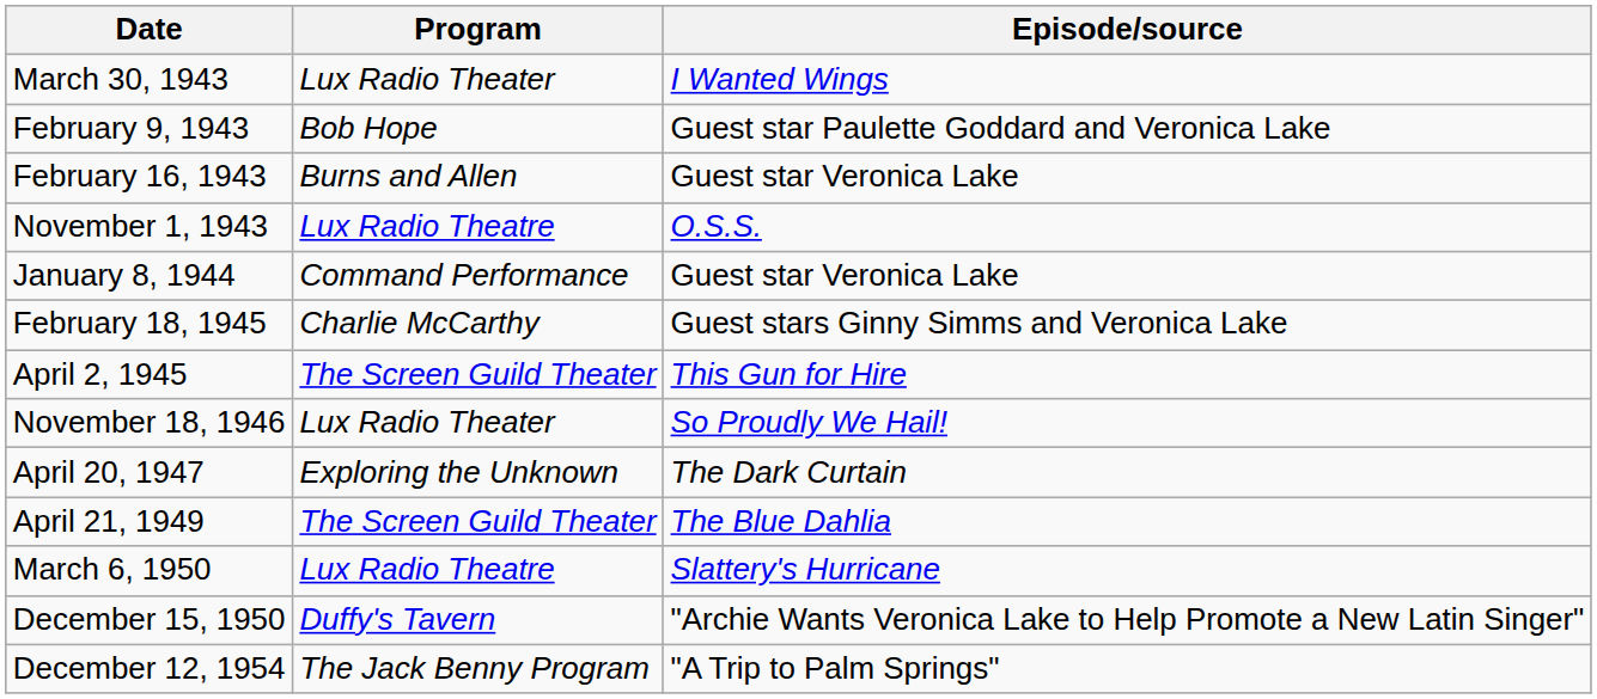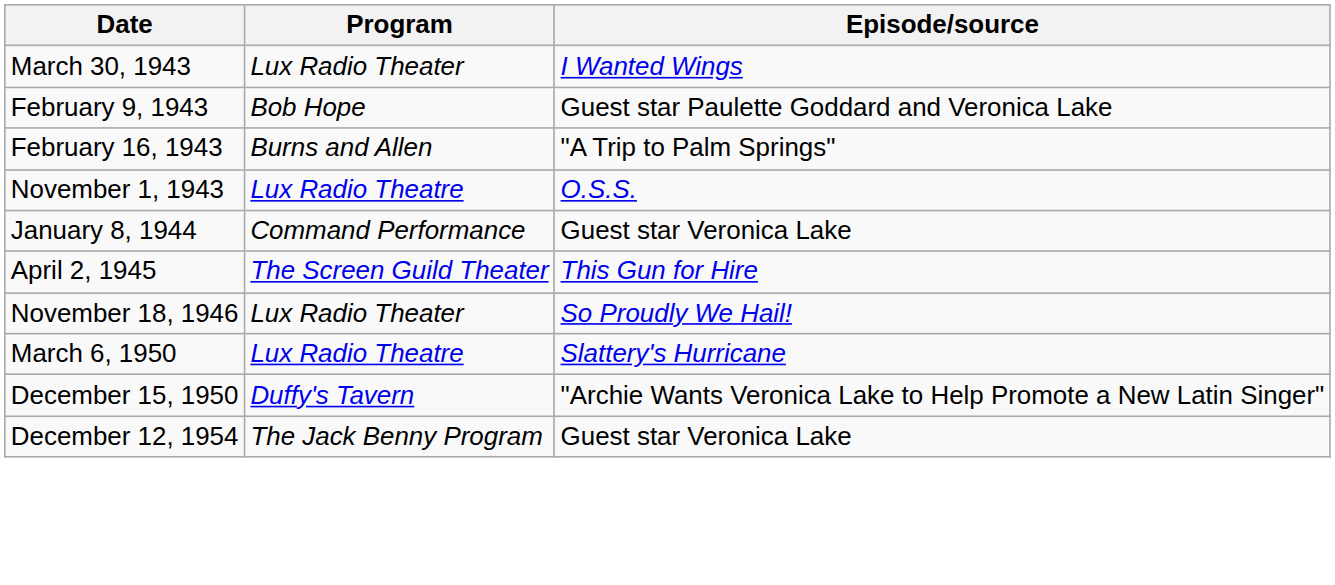 <table class="wikitable">
 <tr>
 <th>Date</th>
 <th>Program</th>
 <th>Episode/source</th>
 </tr>
 <tr>
 <td>March 30, 1943</td>
 <td><em>Lux Radio Theater</em></td>
 <td><em><a href='#'>I Wanted Wings</a></em></td>
 </tr>
 <tr>
 <td>February 9, 1943</td>
 <td><em>Bob Hope</em></td>
 <td>Guest star Paulette Goddard and Veronica Lake</td>
 </tr>
 <tr>
 <td>February 16, 1943</td>
 <td><em>Burns and Allen</em></td>
-<td>Guest star Veronica Lake</td>
+<td>"A Trip to Palm Springs"</td>
 </tr>
 <tr>
 <td>November 1, 1943</td>
 <td><em><a href='#'>Lux Radio Theatre</a></em></td>
 <td><em><a href='#'>O.S.S.</a></em></td>
 </tr>
 <tr>
 <td>January 8, 1944</td>
 <td><em>Command Performance</em></td>
 <td>Guest star Veronica Lake</td>
 </tr>
 <tr>
-<td>February 18, 1945</td>
-<td><em>Charlie McCarthy</em></td>
-<td>Guest stars Ginny Simms and Veronica Lake</td>
-</tr>
-<tr>
 <td>April 2, 1945</td>
 <td><em><a href='#'>The Screen Guild Theater</a></em></td>
 <td><em><a href='#'>This Gun for Hire</a></em></td>
 </tr>
 <tr>
 <td>November 18, 1946</td>
 <td><em>Lux Radio Theater</em></td>
 <td><em><a href='#'>So Proudly We Hail!</a></em></td>
-</tr>
-<tr>
-<td>April 20, 1947</td>
-<td><em>Exploring the Unknown</em></td>
-<td><em>The Dark Curtain</em></td>
-</tr>
-<tr>
-<td>April 21, 1949</td>
-<td><em><a href='#'>The Screen Guild Theater</a></em></td>
-<td><em><a href='#'>The Blue Dahlia</a></em></td>
 </tr>
 <tr>
 <td>March 6, 1950</td>
 <td><em><a href='#'>Lux Radio Theatre</a></em></td>
 <td><em><a href='#'>Slattery's Hurricane</a></em></td>
 </tr>
 <tr>
 <td>December 15, 1950</td>
 <td><em><a href='#'>Duffy's Tavern</a></em></td>
 <td>"Archie Wants Veronica Lake to Help Promote a New Latin Singer"</td>
 </tr>
 <tr>
 <td>December 12, 1954</td>
 <td><em>The Jack Benny Program</em></td>
-<td>"A Trip to Palm Springs"</td>
+<td>Guest star Veronica Lake</td>
 </tr>
 </table>
